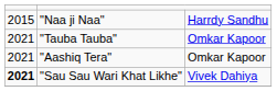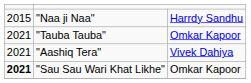 <table class="wikitable plainrowheaders" style="text-align: left;">
 <tr>
 <td></td>
 </tr>
 <tr>
 <td>2015</td>
 <td>"Naa ji Naa"</td>
 <td><a href='#'>Harrdy Sandhu</a></td>
 </tr>
 <tr>
 <td>2021</td>
 <td>"Tauba Tauba"</td>
 <td><a href='#'>Omkar Kapoor</a></td>
 </tr>
 <tr>
 <td>2021</td>
 <td>"Aashiq Tera"</td>
-<td>Omkar Kapoor</td>
+<td><a href='#'>Vivek Dahiya</a></td>
 </tr>
 <tr>
 <td><strong>2021</strong></td>
 <td>"Sau Sau Wari Khat Likhe"</td>
-<td><a href='#'>Vivek Dahiya</a></td>
+<td>Omkar Kapoor</td>
 </tr>
 <tr>
 </tr>
 </table>
